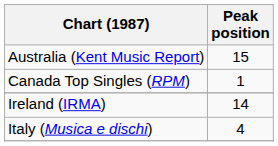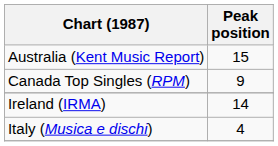 <table class="wikitable sortable">
 <tr>
 <th>Chart (1987)</th>
 <th>Peak<br>position</th>
 </tr>
 <tr>
 <td>Australia (<a href='#'>Kent Music Report</a>)</td>
 <td align="center">15</td>
 </tr>
 <tr>
 <td>Canada Top Singles (<em><a href='#'>RPM</a></em>)</td>
-<td align="center">1</td>
+<td align="center">9</td>
 </tr>
 <tr>
 </tr>
 <tr>
 <td>Ireland (<a href='#'>IRMA</a>)</td>
 <td align="center">14</td>
 </tr>
 <tr>
 <td>Italy (<em><a href='#'>Musica e dischi</a></em>)</td>
 <td align="center">4</td>
 </tr>
 <tr>
 </tr>
 <tr>
 </tr>
 <tr>
 </tr>
 <tr>
 </tr>
 <tr>
 </tr>
 </table>
